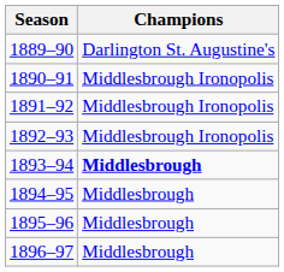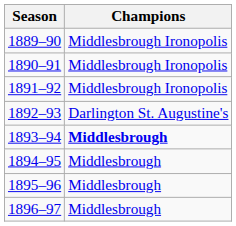 <table class="wikitable" style="text-align: left">
 <tr>
 <th>Season</th>
 <th>Champions</th>
 </tr>
 <tr>
 <td><a href='#'>1889–90</a></td>
-<td><a href='#'>Darlington St. Augustine's</a></td>
+<td><a href='#'>Middlesbrough Ironopolis</a></td>
 </tr>
 <tr>
 <td><a href='#'>1890–91</a></td>
 <td><a href='#'>Middlesbrough Ironopolis</a></td>
 </tr>
 <tr>
 <td><a href='#'>1891–92</a></td>
 <td><a href='#'>Middlesbrough Ironopolis</a></td>
 </tr>
 <tr>
 <td><a href='#'>1892–93</a></td>
-<td><a href='#'>Middlesbrough Ironopolis</a></td>
+<td><a href='#'>Darlington St. Augustine's</a></td>
 </tr>
 <tr>
 <td><a href='#'>1893–94</a></td>
 <td><strong><a href='#'>Middlesbrough</a></strong></td>
 </tr>
 <tr>
 <td><a href='#'>1894–95</a></td>
 <td><a href='#'>Middlesbrough</a></td>
 </tr>
 <tr>
 <td><a href='#'>1895–96</a></td>
 <td><a href='#'>Middlesbrough</a></td>
 </tr>
 <tr>
 <td><a href='#'>1896–97</a></td>
 <td><a href='#'>Middlesbrough</a></td>
 </tr>
 </table>
